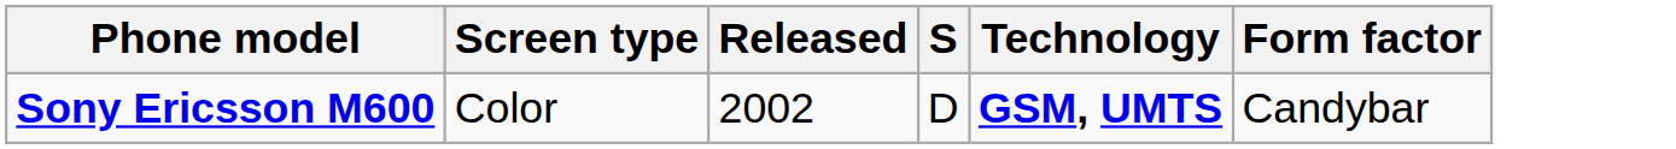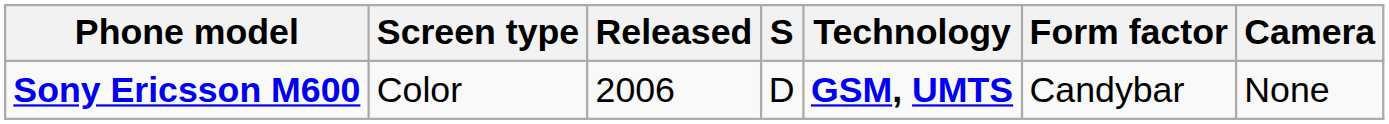 <table class="wikitable sortable">
 <tr>
 <th><strong>Phone model</strong></th>
 <th><strong>Screen type</strong></th>
 <th><strong>Released</strong></th>
 <th><strong>S</strong></th>
 <th><strong>Technology</strong></th>
 <th><strong>Form factor</strong></th>
+<th><strong>Camera</strong></th>
 </tr>
 <tr>
 <td><strong><a href='#'>Sony Ericsson M600</a></strong></td>
 <td>Color</td>
-<td>2002</td>
+<td>2006</td>
 <td>D</td>
 <td><strong><a href='#'>GSM</a>, <a href='#'>UMTS</a></strong></td>
 <td>Candybar</td>
+<td>None</td>
 </tr>
 </table>
